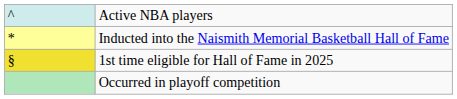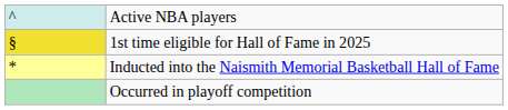 <table class="wikitable">
 <tr>
 <td style="background-color:#CFECEC; width:6em">^</td>
 <td>Active NBA players</td>
 </tr>
 <tr>
+<td style="background:#F0E130; width:1em">§</td>
+<td>1st time eligible for Hall of Fame in 2025</td>
+</tr>
+<tr>
 <td style="background-color:#FFFF99; width:6em">*</td>
 <td>Inducted into the <a href='#'>Naismith Memorial Basketball Hall of Fame</a></td>
-</tr>
-<tr>
-<td style="background:#F0E130; width:1em">§</td>
-<td>1st time eligible for Hall of Fame in 2025</td>
 </tr>
 <tr>
 <td style="background-color:#AFE6BA; width:6em"></td>
 <td>Occurred in playoff competition</td>
 </tr>
 </table>
